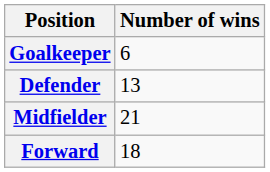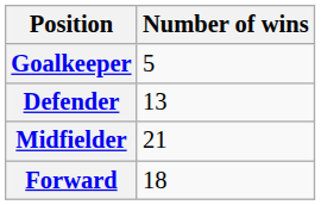 <table class="wikitable plainrowheaders">
 <tr>
 <th scope="col">Position</th>
 <th scope="col">Number of wins</th>
 </tr>
 <tr>
 <th scope="row"><a href='#'>Goalkeeper</a></th>
-<td>6</td>
+<td>5</td>
 </tr>
 <tr>
 <th scope="row"><a href='#'>Defender</a></th>
 <td>13</td>
 </tr>
 <tr>
 <th scope="row"><a href='#'>Midfielder</a></th>
 <td>21</td>
 </tr>
 <tr>
 <th scope="row"><a href='#'>Forward</a></th>
 <td>18</td>
 </tr>
 </table>
